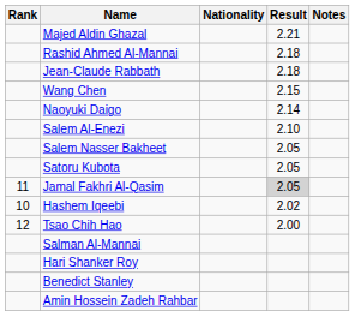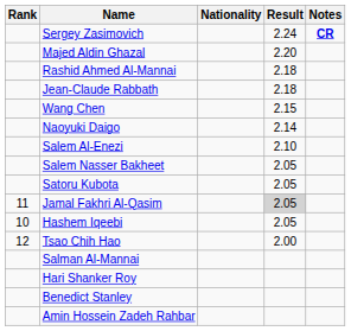 <table class="wikitable sortable" style="text-align:center;font-size:95%">
 <tr>
 <th>Rank</th>
 <th>Name</th>
 <th>Nationality</th>
 <th>Result</th>
 <th>Notes</th>
 </tr>
 <tr>
 <td></td>
+<td align=left><a href='#'>Sergey Zasimovich</a></td>
+<td align=left></td>
+<td>2.24</td>
+<td><strong><a href='#'>CR</a></strong></td>
+</tr>
+<tr>
+<td></td>
 <td align=left><a href='#'>Majed Aldin Ghazal</a></td>
 <td align=left></td>
-<td>2.21</td>
+<td>2.20</td>
 <td></td>
 </tr>
 <tr>
 <td></td>
 <td align=left><a href='#'>Rashid Ahmed Al-Mannai</a></td>
 <td align=left></td>
 <td>2.18</td>
 <td></td>
 </tr>
 <tr>
 <td></td>
 <td align=left><a href='#'>Jean-Claude Rabbath</a></td>
 <td align=left></td>
 <td>2.18</td>
 <td></td>
 </tr>
 <tr>
 <td></td>
 <td align=left><a href='#'>Wang Chen</a></td>
 <td align=left></td>
 <td>2.15</td>
 <td></td>
 </tr>
 <tr>
 <td></td>
 <td align=left><a href='#'>Naoyuki Daigo</a></td>
 <td align=left></td>
 <td>2.14</td>
 <td></td>
 </tr>
 <tr>
 <td></td>
 <td align=left><a href='#'>Salem Al-Enezi</a></td>
 <td align=left></td>
 <td>2.10</td>
 <td></td>
 </tr>
 <tr>
 <td></td>
 <td align=left><a href='#'>Salem Nasser Bakheet</a></td>
 <td align=left></td>
 <td>2.05</td>
 <td></td>
 </tr>
 <tr>
 <td></td>
 <td align=left><a href='#'>Satoru Kubota</a></td>
 <td align=left></td>
 <td>2.05</td>
 <td></td>
 </tr>
 <tr>
 <td>11</td>
 <td align=left><a href='#'>Jamal Fakhri Al-Qasim</a></td>
 <td align=left></td>
 <td style="background: lightgrey;">2.05</td>
 <td></td>
 </tr>
 <tr>
 <td>10</td>
 <td align=left><a href='#'>Hashem Iqeebi</a></td>
 <td align=left></td>
-<td>2.02</td>
+<td>2.05</td>
 <td></td>
 </tr>
 <tr>
 <td>12</td>
 <td align=left><a href='#'>Tsao Chih Hao</a></td>
 <td align=left></td>
 <td>2.00</td>
 <td></td>
 </tr>
 <tr>
 <td></td>
 <td align=left><a href='#'>Salman Al-Mannai</a></td>
 <td align=left></td>
 <td></td>
 <td></td>
 </tr>
 <tr>
 <td></td>
 <td align=left><a href='#'>Hari Shanker Roy</a></td>
 <td align=left></td>
 <td></td>
 <td></td>
 </tr>
 <tr>
 <td></td>
 <td align=left><a href='#'>Benedict Stanley</a></td>
 <td align=left></td>
 <td></td>
 <td></td>
 </tr>
 <tr>
 <td></td>
 <td align=left><a href='#'>Amin Hossein Zadeh Rahbar</a></td>
 <td align=left></td>
 <td></td>
 <td></td>
 </tr>
 </table>
